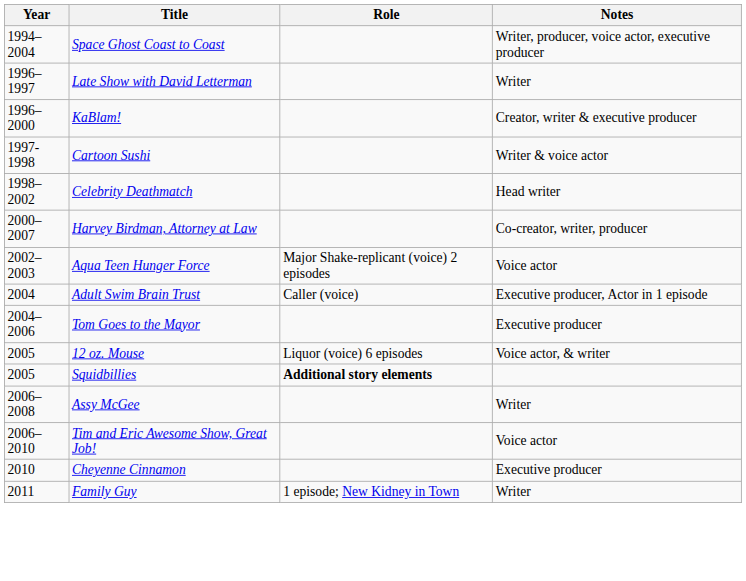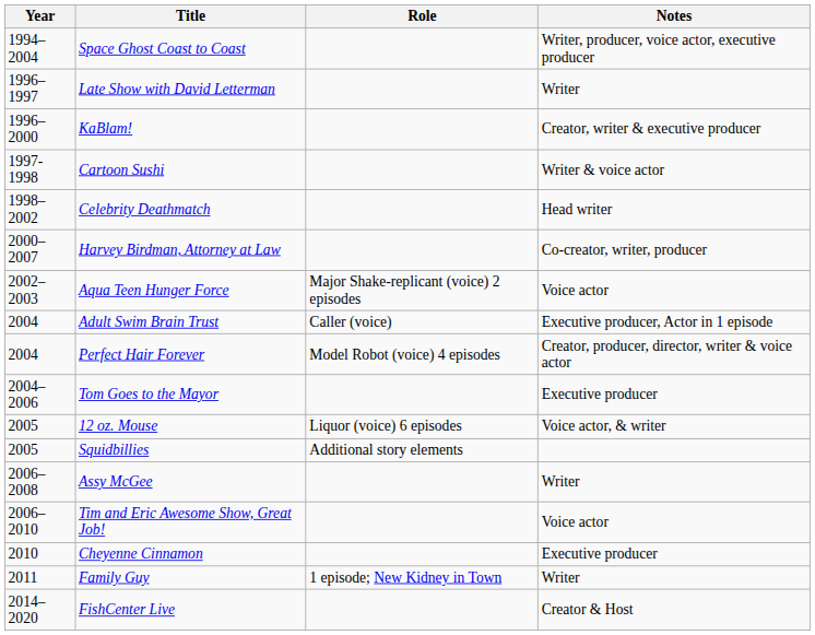 <table class="wikitable sortable">
 <tr>
 <th>Year</th>
 <th>Title</th>
 <th>Role</th>
 <th>Notes</th>
 </tr>
 <tr>
 <td>1994–2004</td>
 <td><em><a href='#'>Space Ghost Coast to Coast</a></em></td>
 <td></td>
 <td>Writer, producer, voice actor, executive producer</td>
 </tr>
 <tr>
 <td>1996–1997</td>
 <td><em><a href='#'>Late Show with David Letterman</a></em></td>
 <td></td>
 <td>Writer</td>
 </tr>
 <tr>
 <td>1996–2000</td>
 <td><em><a href='#'>KaBlam!</a></em></td>
 <td></td>
 <td>Creator, writer & executive producer</td>
 </tr>
 <tr>
 <td>1997-1998</td>
 <td><em><a href='#'>Cartoon Sushi</a></em></td>
 <td></td>
 <td>Writer & voice actor</td>
 </tr>
 <tr>
 <td>1998–2002</td>
 <td><em><a href='#'>Celebrity Deathmatch</a></em></td>
 <td></td>
 <td>Head writer</td>
 </tr>
 <tr>
 <td>2000–2007</td>
 <td><em><a href='#'>Harvey Birdman, Attorney at Law</a></em></td>
 <td></td>
 <td>Co-creator, writer, producer</td>
 </tr>
 <tr>
 <td>2002–2003</td>
 <td><em><a href='#'>Aqua Teen Hunger Force</a></em></td>
 <td>Major Shake-replicant (voice) 2 episodes</td>
 <td>Voice actor</td>
 </tr>
 <tr>
 <td>2004</td>
 <td><em><a href='#'>Adult Swim Brain Trust</a></em></td>
 <td>Caller (voice)</td>
 <td>Executive producer, Actor in 1 episode</td>
 </tr>
 <tr>
+<td>2004</td>
+<td><em><a href='#'>Perfect Hair Forever</a></em></td>
+<td>Model Robot (voice) 4 episodes</td>
+<td>Creator, producer, director, writer & voice actor</td>
+</tr>
+<tr>
 <td>2004–2006</td>
 <td><em><a href='#'>Tom Goes to the Mayor</a></em></td>
 <td></td>
 <td>Executive producer</td>
 </tr>
 <tr>
 <td>2005</td>
 <td><em><a href='#'>12 oz. Mouse</a></em></td>
 <td>Liquor (voice) 6 episodes</td>
 <td>Voice actor, & writer</td>
 </tr>
 <tr>
 <td>2005</td>
 <td><em><a href='#'>Squidbillies</a></em></td>
-<td><strong>Additional story elements</strong></td>
+<td>Additional story elements</td>
 <td></td>
 </tr>
 <tr>
 <td>2006–2008</td>
 <td><em><a href='#'>Assy McGee</a></em></td>
 <td></td>
 <td>Writer</td>
 </tr>
 <tr>
 <td>2006–2010</td>
 <td><em><a href='#'>Tim and Eric Awesome Show, Great Job!</a></em></td>
 <td></td>
 <td>Voice actor</td>
 </tr>
 <tr>
 <td>2010</td>
 <td><em><a href='#'>Cheyenne Cinnamon</a></em></td>
 <td></td>
 <td>Executive producer</td>
 </tr>
 <tr>
 <td>2011</td>
 <td><em><a href='#'>Family Guy</a></em></td>
 <td>1 episode; <a href='#'>New Kidney in Town</a></td>
 <td>Writer</td>
 </tr>
+<tr>
+<td>2014–2020</td>
+<td><em><a href='#'>FishCenter Live</a></em></td>
+<td></td>
+<td>Creator & Host</td>
+</tr>
 </table>
